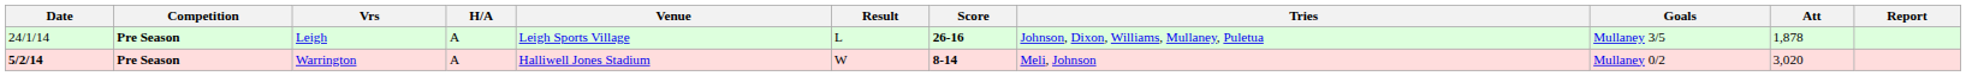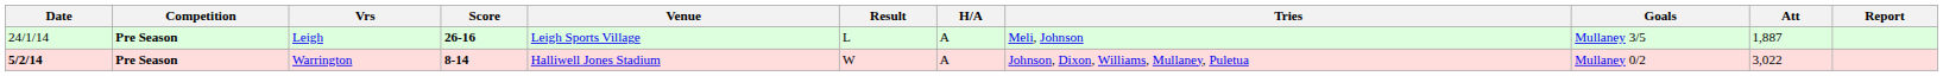 <table class="wikitable" style="font-size:85%;" width="100%">
 <tr>
 <th>Date</th>
 <th>Competition</th>
 <th>Vrs</th>
-<th>H/A</th>
+<th>Score</th>
 <th>Venue</th>
 <th>Result</th>
-<th>Score</th>
+<th>H/A</th>
 <th>Tries</th>
 <th>Goals</th>
 <th>Att</th>
 <th>Report</th>
 </tr>
 <tr style="background:#ddffdd;" width=20 | >
 <td>24/1/14</td>
 <td><strong>Pre Season</strong></td>
 <td><a href='#'>Leigh</a></td>
-<td>A</td>
+<td><strong>26-16</strong></td>
 <td><a href='#'>Leigh Sports Village</a></td>
 <td>L</td>
-<td><strong>26-16</strong></td>
-<td><a href='#'>Johnson</a>, <a href='#'>Dixon</a>, <a href='#'>Williams</a>, <a href='#'>Mullaney</a>, <a href='#'>Puletua</a></td>
+<td>A</td>
+<td><a href='#'>Meli</a>, <a href='#'>Johnson</a></td>
 <td><a href='#'>Mullaney</a> 3/5</td>
-<td>1,878</td>
+<td>1,887</td>
 <td></td>
 </tr>
 <tr style="background:#ffdddd;" width=20 | >
 <td><strong>5/2/14</strong></td>
 <td><strong>Pre Season</strong></td>
 <td><a href='#'>Warrington</a></td>
-<td>A</td>
+<td><strong>8-14</strong></td>
 <td><a href='#'>Halliwell Jones Stadium</a></td>
 <td>W</td>
-<td><strong>8-14</strong></td>
-<td><a href='#'>Meli</a>, <a href='#'>Johnson</a></td>
+<td>A</td>
+<td><a href='#'>Johnson</a>, <a href='#'>Dixon</a>, <a href='#'>Williams</a>, <a href='#'>Mullaney</a>, <a href='#'>Puletua</a></td>
 <td><a href='#'>Mullaney</a> 0/2</td>
-<td>3,020</td>
+<td>3,022</td>
 <td></td>
 </tr>
 </table>
